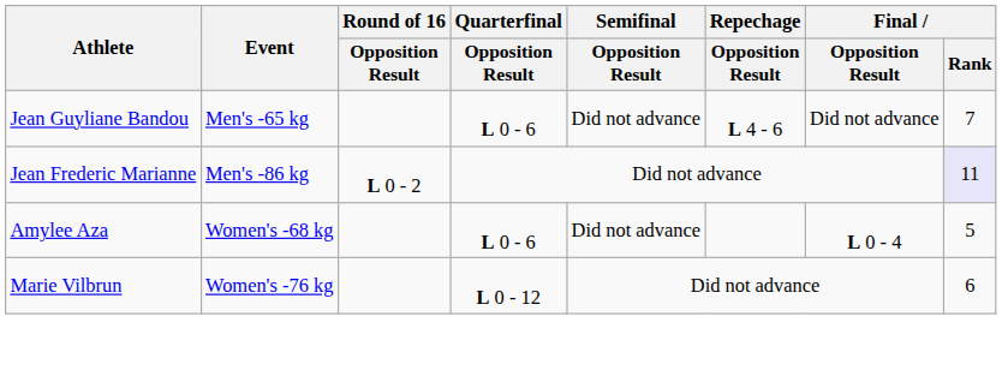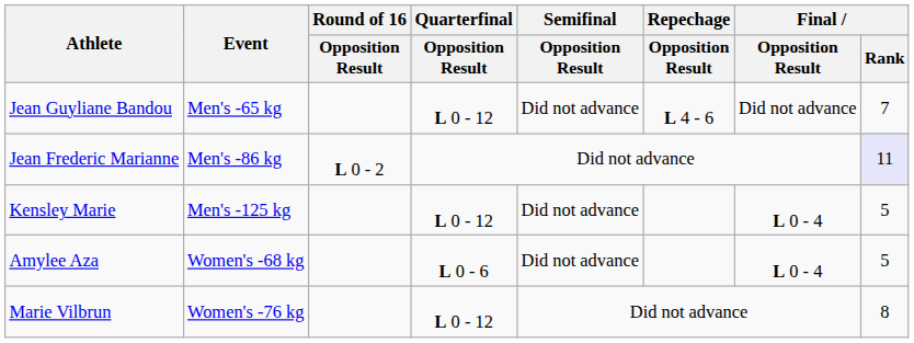 <table class="wikitable" style="font-size:90%;">
 <tr>
 <th rowspan=2>Athlete</th>
 <th rowspan=2>Event</th>
 <th>Round of 16</th>
 <th>Quarterfinal</th>
 <th>Semifinal</th>
 <th>Repechage</th>
 <th colspan=2>Final / </th>
 </tr>
 <tr style="font-size: 95%">
 <th>Opposition<br>Result</th>
 <th>Opposition<br>Result</th>
 <th>Opposition<br>Result</th>
 <th>Opposition<br>Result</th>
 <th>Opposition<br>Result</th>
 <th>Rank</th>
 </tr>
 <tr align=center>
 <td align=left><a href='#'>Jean Guyliane Bandou</a></td>
 <td align=left><a href='#'>Men's -65 kg</a></td>
 <td></td>
-<td><br><strong>L</strong> 0 - 6</td>
+<td><br><strong>L</strong> 0 - 12</td>
 <td>Did not advance</td>
 <td><br><strong>L</strong> 4 - 6</td>
 <td>Did not advance</td>
 <td>7</td>
 </tr>
 <tr align=center>
 <td align=left><a href='#'>Jean Frederic Marianne</a></td>
 <td align=left><a href='#'>Men's -86 kg</a></td>
 <td><br><strong>L</strong> 0 - 2</td>
 <td colspan=4>Did not advance</td>
 <td style="background: lavender;">11</td>
+</tr>
+<tr align=center>
+<td align=left><a href='#'>Kensley Marie</a></td>
+<td align=left><a href='#'>Men's -125 kg</a></td>
+<td></td>
+<td><br><strong>L</strong> 0 - 12</td>
+<td>Did not advance</td>
+<td></td>
+<td><br><strong>L</strong> 0 - 4</td>
+<td>5</td>
 </tr>
 <tr align=center>
 <td align=left><a href='#'>Amylee Aza</a></td>
 <td align=left><a href='#'>Women's -68 kg</a></td>
 <td></td>
 <td><br><strong>L</strong> 0 - 6</td>
 <td>Did not advance</td>
 <td></td>
 <td><br><strong>L</strong> 0 - 4</td>
 <td>5</td>
 </tr>
 <tr align=center>
 <td align=left><a href='#'>Marie Vilbrun</a></td>
 <td align=left><a href='#'>Women's -76 kg</a></td>
 <td></td>
 <td><br><strong>L</strong> 0 - 12</td>
 <td colspan=3>Did not advance</td>
-<td>6</td>
+<td>8</td>
 </tr>
 </table>
